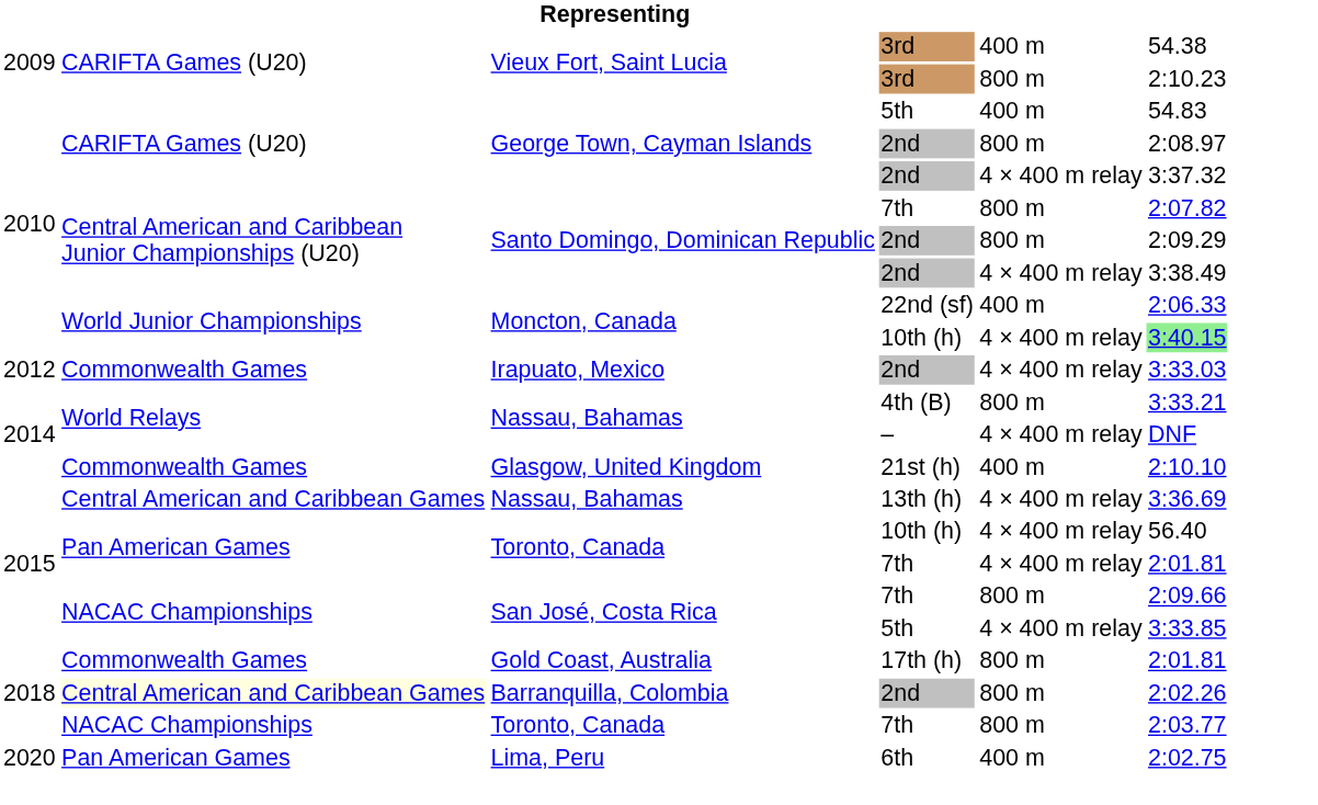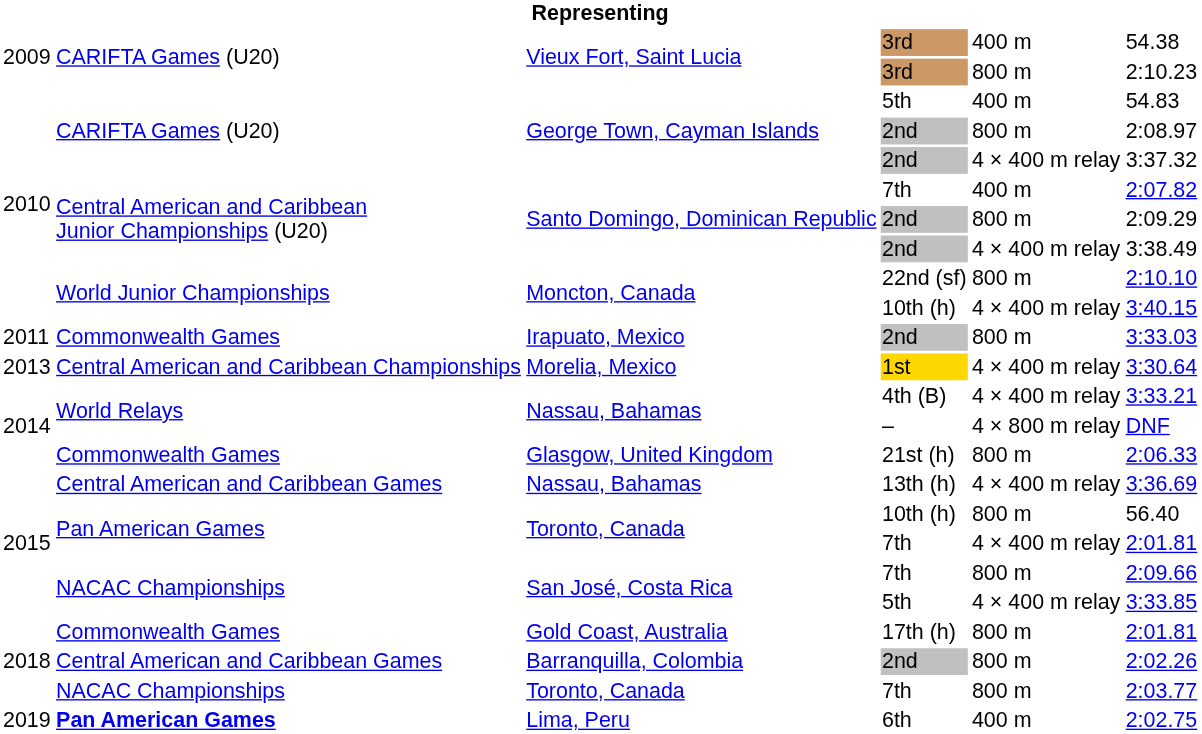 <table>
 <tr>
 <th colspan="6">Representing </th>
 </tr>
 <tr>
 <td rowspan=2>2009</td>
 <td rowspan=2><a href='#'>CARIFTA Games</a> (U20)</td>
 <td rowspan=2><a href='#'>Vieux Fort, Saint Lucia</a></td>
 <td bgcolor=cc9966>3rd</td>
 <td>400 m</td>
 <td>54.38</td>
 </tr>
 <tr>
 <td bgcolor=cc9966>3rd</td>
 <td>800 m</td>
 <td>2:10.23</td>
 </tr>
 <tr>
 <td rowspan=8>2010</td>
 <td rowspan=3><a href='#'>CARIFTA Games</a> (U20)</td>
 <td rowspan=3><a href='#'>George Town, Cayman Islands</a></td>
 <td>5th</td>
 <td>400 m</td>
 <td>54.83</td>
 </tr>
 <tr>
 <td bgcolor=silver>2nd</td>
 <td>800 m</td>
 <td>2:08.97</td>
 </tr>
 <tr>
 <td bgcolor=silver>2nd</td>
 <td>4 × 400 m relay</td>
 <td>3:37.32</td>
 </tr>
 <tr>
 <td rowspan=3><a href='#'>Central American and Caribbean<br>Junior Championships</a> (U20)</td>
 <td rowspan=3><a href='#'>Santo Domingo, Dominican Republic</a></td>
 <td>7th</td>
-<td>800 m</td>
+<td>400 m</td>
 <td><a href='#'>2:07.82</a></td>
 </tr>
 <tr>
 <td bgcolor=silver>2nd</td>
 <td>800 m</td>
 <td>2:09.29</td>
 </tr>
 <tr>
 <td bgcolor=silver>2nd</td>
 <td>4 × 400 m relay</td>
 <td>3:38.49</td>
 </tr>
 <tr>
 <td rowspan=2><a href='#'>World Junior Championships</a></td>
 <td rowspan=2><a href='#'>Moncton, Canada</a></td>
 <td>22nd (sf)</td>
-<td>400 m</td>
-<td><a href='#'>2:06.33</a></td>
+<td>800 m</td>
+<td><a href='#'>2:10.10</a></td>
 </tr>
 <tr>
 <td>10th (h)</td>
 <td>4 × 400 m relay</td>
-<td style="background: lightgreen;"><a href='#'>3:40.15</a></td>
+<td><a href='#'>3:40.15</a></td>
 </tr>
 <tr>
-<td>2012</td>
+<td>2011</td>
 <td><a href='#'>Commonwealth Games</a></td>
 <td><a href='#'>Irapuato, Mexico</a></td>
 <td bgcolor=silver>2nd</td>
+<td>800 m</td>
+<td><a href='#'>3:33.03</a></td>
+</tr>
+<tr>
+<td>2013</td>
+<td><a href='#'>Central American and Caribbean Championships</a></td>
+<td><a href='#'>Morelia, Mexico</a></td>
+<td bgcolor=gold>1st</td>
 <td>4 × 400 m relay</td>
-<td><a href='#'>3:33.03</a></td>
+<td><a href='#'>3:30.64</a></td>
 </tr>
 <tr>
 <td rowspan=3>2014</td>
 <td rowspan=2><a href='#'>World Relays</a></td>
 <td rowspan=2><a href='#'>Nassau, Bahamas</a></td>
 <td>4th (B)</td>
-<td>800 m</td>
+<td>4 × 400 m relay</td>
 <td><a href='#'>3:33.21</a></td>
 </tr>
 <tr>
 <td>–</td>
-<td>4 × 400 m relay</td>
+<td>4 × 800 m relay</td>
 <td><a href='#'>DNF</a></td>
 </tr>
 <tr>
 <td><a href='#'>Commonwealth Games</a></td>
 <td><a href='#'>Glasgow, United Kingdom</a></td>
 <td>21st (h)</td>
-<td>400 m</td>
-<td><a href='#'>2:10.10</a></td>
+<td>800 m</td>
+<td><a href='#'>2:06.33</a></td>
 </tr>
 <tr>
 <td rowspan=5>2015</td>
 <td><a href='#'>Central American and Caribbean Games</a></td>
 <td><a href='#'>Nassau, Bahamas</a></td>
 <td>13th (h)</td>
 <td>4 × 400 m relay</td>
 <td><a href='#'>3:36.69</a></td>
 </tr>
 <tr>
 <td rowspan=2><a href='#'>Pan American Games</a></td>
 <td rowspan=2><a href='#'>Toronto, Canada</a></td>
 <td>10th (h)</td>
-<td>4 × 400 m relay</td>
+<td>800 m</td>
 <td>56.40</td>
 </tr>
 <tr>
 <td>7th</td>
 <td>4 × 400 m relay</td>
 <td><a href='#'>2:01.81</a></td>
 </tr>
 <tr>
 <td rowspan=2><a href='#'>NACAC Championships</a></td>
 <td rowspan=2><a href='#'>San José, Costa Rica</a></td>
 <td>7th</td>
 <td>800 m</td>
 <td><a href='#'>2:09.66</a></td>
 </tr>
 <tr>
 <td>5th</td>
 <td>4 × 400 m relay</td>
 <td><a href='#'>3:33.85</a></td>
 </tr>
 <tr>
 <td rowspan=3>2018</td>
 <td><a href='#'>Commonwealth Games</a></td>
 <td><a href='#'>Gold Coast, Australia</a></td>
 <td>17th (h)</td>
 <td>800 m</td>
 <td><a href='#'>2:01.81</a></td>
 </tr>
 <tr>
-<td style="background: lightyellow;"><a href='#'>Central American and Caribbean Games</a></td>
+<td><a href='#'>Central American and Caribbean Games</a></td>
 <td><a href='#'>Barranquilla, Colombia</a></td>
 <td bgcolor=silver>2nd</td>
 <td>800 m</td>
 <td><a href='#'>2:02.26</a></td>
 </tr>
 <tr>
 <td><a href='#'>NACAC Championships</a></td>
 <td><a href='#'>Toronto, Canada</a></td>
 <td>7th</td>
 <td>800 m</td>
 <td><a href='#'>2:03.77</a></td>
 </tr>
 <tr>
-<td>2020</td>
-<td><a href='#'>Pan American Games</a></td>
+<td>2019</td>
+<td><strong><a href='#'>Pan American Games</a></strong></td>
 <td><a href='#'>Lima, Peru</a></td>
 <td>6th</td>
 <td>400 m</td>
 <td><a href='#'>2:02.75</a></td>
 </tr>
 </table>
